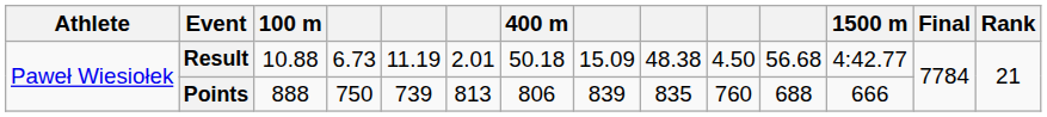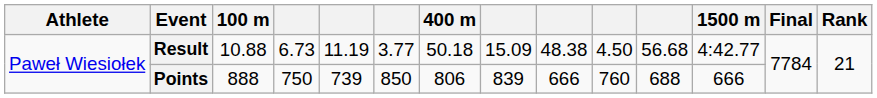 <table class="wikitable" style="font-size:90%">
 <tr>
 <th>Athlete</th>
 <th>Event</th>
 <th>100 m</th>
 <th></th>
 <th></th>
 <th></th>
 <th>400 m</th>
 <th></th>
 <th></th>
 <th></th>
 <th></th>
 <th>1500 m</th>
 <th>Final</th>
 <th>Rank</th>
 </tr>
 <tr align=center>
 <td rowspan=2 align=left><a href='#'>Paweł Wiesiołek</a></td>
 <th style="font-size:95%">Result</th>
 <td>10.88</td>
 <td>6.73</td>
 <td>11.19</td>
-<td>2.01</td>
+<td>3.77</td>
 <td>50.18</td>
 <td>15.09</td>
 <td>48.38</td>
 <td>4.50</td>
 <td>56.68</td>
 <td>4:42.77</td>
 <td rowspan=2>7784</td>
 <td rowspan=2>21</td>
 </tr>
 <tr align=center>
 <th style="font-size:95%">Points</th>
 <td>888</td>
 <td>750</td>
 <td>739</td>
-<td>813</td>
+<td>850</td>
 <td>806</td>
 <td>839</td>
-<td>835</td>
+<td>666</td>
 <td>760</td>
 <td>688</td>
 <td>666</td>
 </tr>
 </table>
